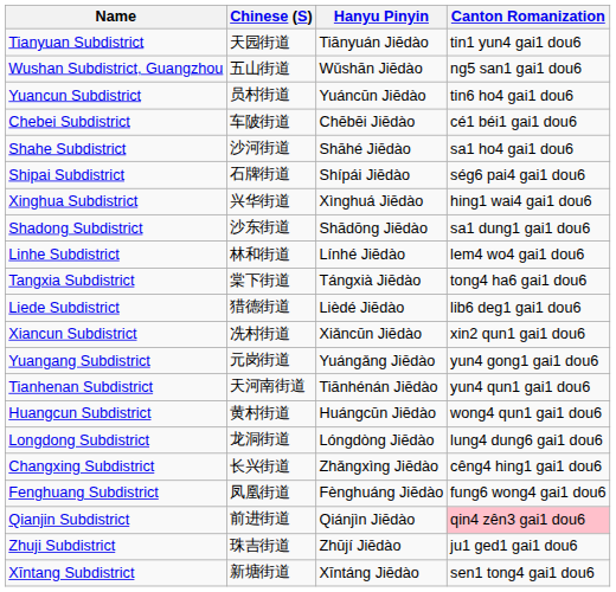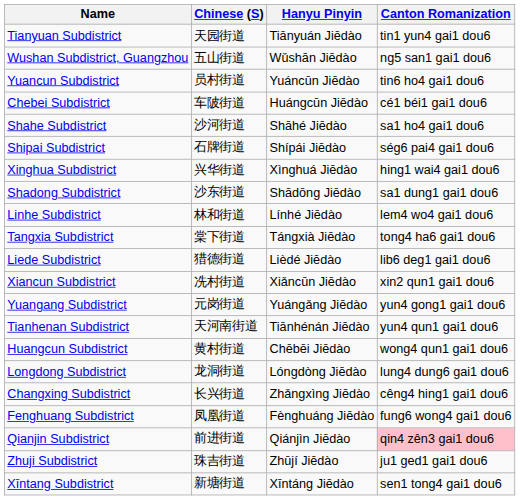 <table class="wikitable">
 <tr>
 <th>Name</th>
 <th><a href='#'>Chinese</a> (<a href='#'>S</a>)</th>
 <th><a href='#'>Hanyu Pinyin</a></th>
 <th><a href='#'>Canton Romanization</a></th>
 </tr>
 <tr>
 <td><a href='#'>Tianyuan Subdistrict</a></td>
 <td>天园街道</td>
 <td>Tiānyuán Jiēdào</td>
 <td>tin1 yun4 gai1 dou6</td>
 </tr>
 <tr>
 <td><a href='#'>Wushan Subdistrict, Guangzhou</a></td>
 <td>五山街道</td>
 <td>Wǔshān Jiēdào</td>
 <td>ng5 san1 gai1 dou6</td>
 </tr>
 <tr>
 <td><a href='#'>Yuancun Subdistrict</a></td>
 <td>员村街道</td>
 <td>Yuáncūn Jiēdào</td>
 <td>tin6 ho4 gai1 dou6</td>
 </tr>
 <tr>
 <td><a href='#'>Chebei Subdistrict</a></td>
 <td>车陂街道</td>
-<td>Chēbēi Jiēdào</td>
+<td>Huángcūn Jiēdào</td>
 <td>cé1 béi1 gai1 dou6</td>
 </tr>
 <tr>
 <td><a href='#'>Shahe Subdistrict</a></td>
 <td>沙河街道</td>
 <td>Shāhé Jiēdào</td>
 <td>sa1 ho4 gai1 dou6</td>
 </tr>
 <tr>
 <td><a href='#'>Shipai Subdistrict</a></td>
 <td>石牌街道</td>
 <td>Shípái Jiēdào</td>
 <td>ség6 pai4 gai1 dou6</td>
 </tr>
 <tr>
 <td><a href='#'>Xinghua Subdistrict</a></td>
 <td>兴华街道</td>
 <td>Xìnghuá Jiēdào</td>
 <td>hing1 wai4 gai1 dou6</td>
 </tr>
 <tr>
 <td><a href='#'>Shadong Subdistrict</a></td>
 <td>沙东街道</td>
 <td>Shādōng Jiēdào</td>
 <td>sa1 dung1 gai1 dou6</td>
 </tr>
 <tr>
 <td><a href='#'>Linhe Subdistrict</a></td>
 <td>林和街道</td>
 <td>Línhé Jiēdào</td>
 <td>lem4 wo4 gai1 dou6</td>
 </tr>
 <tr>
 <td><a href='#'>Tangxia Subdistrict</a></td>
 <td>棠下街道</td>
 <td>Tángxià Jiēdào</td>
 <td>tong4 ha6 gai1 dou6</td>
 </tr>
 <tr>
 <td><a href='#'>Liede Subdistrict</a></td>
 <td>猎德街道</td>
 <td>Lièdé Jiēdào</td>
 <td>lib6 deg1 gai1 dou6</td>
 </tr>
 <tr>
 <td><a href='#'>Xiancun Subdistrict</a></td>
 <td>冼村街道</td>
 <td>Xiǎncūn Jiēdào</td>
 <td>xin2 qun1 gai1 dou6</td>
 </tr>
 <tr>
 <td><a href='#'>Yuangang Subdistrict</a></td>
 <td>元岗街道</td>
 <td>Yuángǎng Jiēdào</td>
 <td>yun4 gong1 gai1 dou6</td>
 </tr>
 <tr>
 <td><a href='#'>Tianhenan Subdistrict</a></td>
 <td>天河南街道</td>
 <td>Tiānhénán Jiēdào</td>
 <td>yun4 qun1 gai1 dou6</td>
 </tr>
 <tr>
 <td><a href='#'>Huangcun Subdistrict</a></td>
 <td>黄村街道</td>
-<td>Huángcūn Jiēdào</td>
+<td>Chēbēi Jiēdào</td>
 <td>wong4 qun1 gai1 dou6</td>
 </tr>
 <tr>
 <td><a href='#'>Longdong Subdistrict</a></td>
 <td>龙洞街道</td>
 <td>Lóngdòng Jiēdào</td>
 <td>lung4 dung6 gai1 dou6</td>
 </tr>
 <tr>
 <td><a href='#'>Changxing Subdistrict</a></td>
 <td>长兴街道</td>
 <td>Zhǎngxìng Jiēdào</td>
 <td>cêng4 hing1 gai1 dou6</td>
 </tr>
 <tr>
 <td><a href='#'>Fenghuang Subdistrict</a></td>
 <td>凤凰街道</td>
 <td>Fènghuáng Jiēdào</td>
 <td>fung6 wong4 gai1 dou6</td>
 </tr>
 <tr>
 <td><a href='#'>Qianjin Subdistrict</a></td>
 <td>前进街道</td>
 <td>Qiánjìn Jiēdào</td>
 <td style="background: pink;">qin4 zên3 gai1 dou6</td>
 </tr>
 <tr>
 <td><a href='#'>Zhuji Subdistrict</a></td>
 <td>珠吉街道</td>
 <td>Zhūjí Jiēdào</td>
 <td>ju1 ged1 gai1 dou6</td>
 </tr>
 <tr>
 <td><a href='#'>Xīntang Subdistrict</a></td>
 <td>新塘街道</td>
 <td>Xīntáng Jiēdào</td>
 <td>sen1 tong4 gai1 dou6</td>
 </tr>
 </table>
